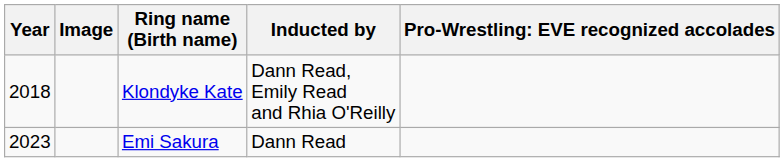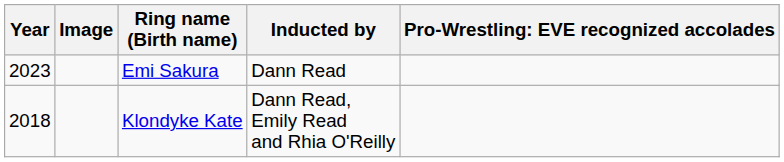 <table class="wikitable sortable">
 <tr>
 <th>Year</th>
 <th class="unsortable">Image</th>
 <th>Ring name<br>(Birth name)</th>
 <th>Inducted by</th>
 <th class="unsortable">Pro-Wrestling: EVE recognized accolades</th>
 </tr>
 <tr>
+<td>2023</td>
+<td></td>
+<td><a href='#'>Emi Sakura</a><br></td>
+<td>Dann Read</td>
+<td></td>
+</tr>
+<tr>
 <td>2018</td>
 <td></td>
 <td><a href='#'>Klondyke Kate</a><br></td>
 <td>Dann Read,<br>Emily Read<br>and Rhia O'Reilly</td>
 <td></td>
 </tr>
-<tr>
-<td>2023</td>
-<td></td>
-<td><a href='#'>Emi Sakura</a><br></td>
-<td>Dann Read</td>
-<td></td>
-</tr>
 </table>
